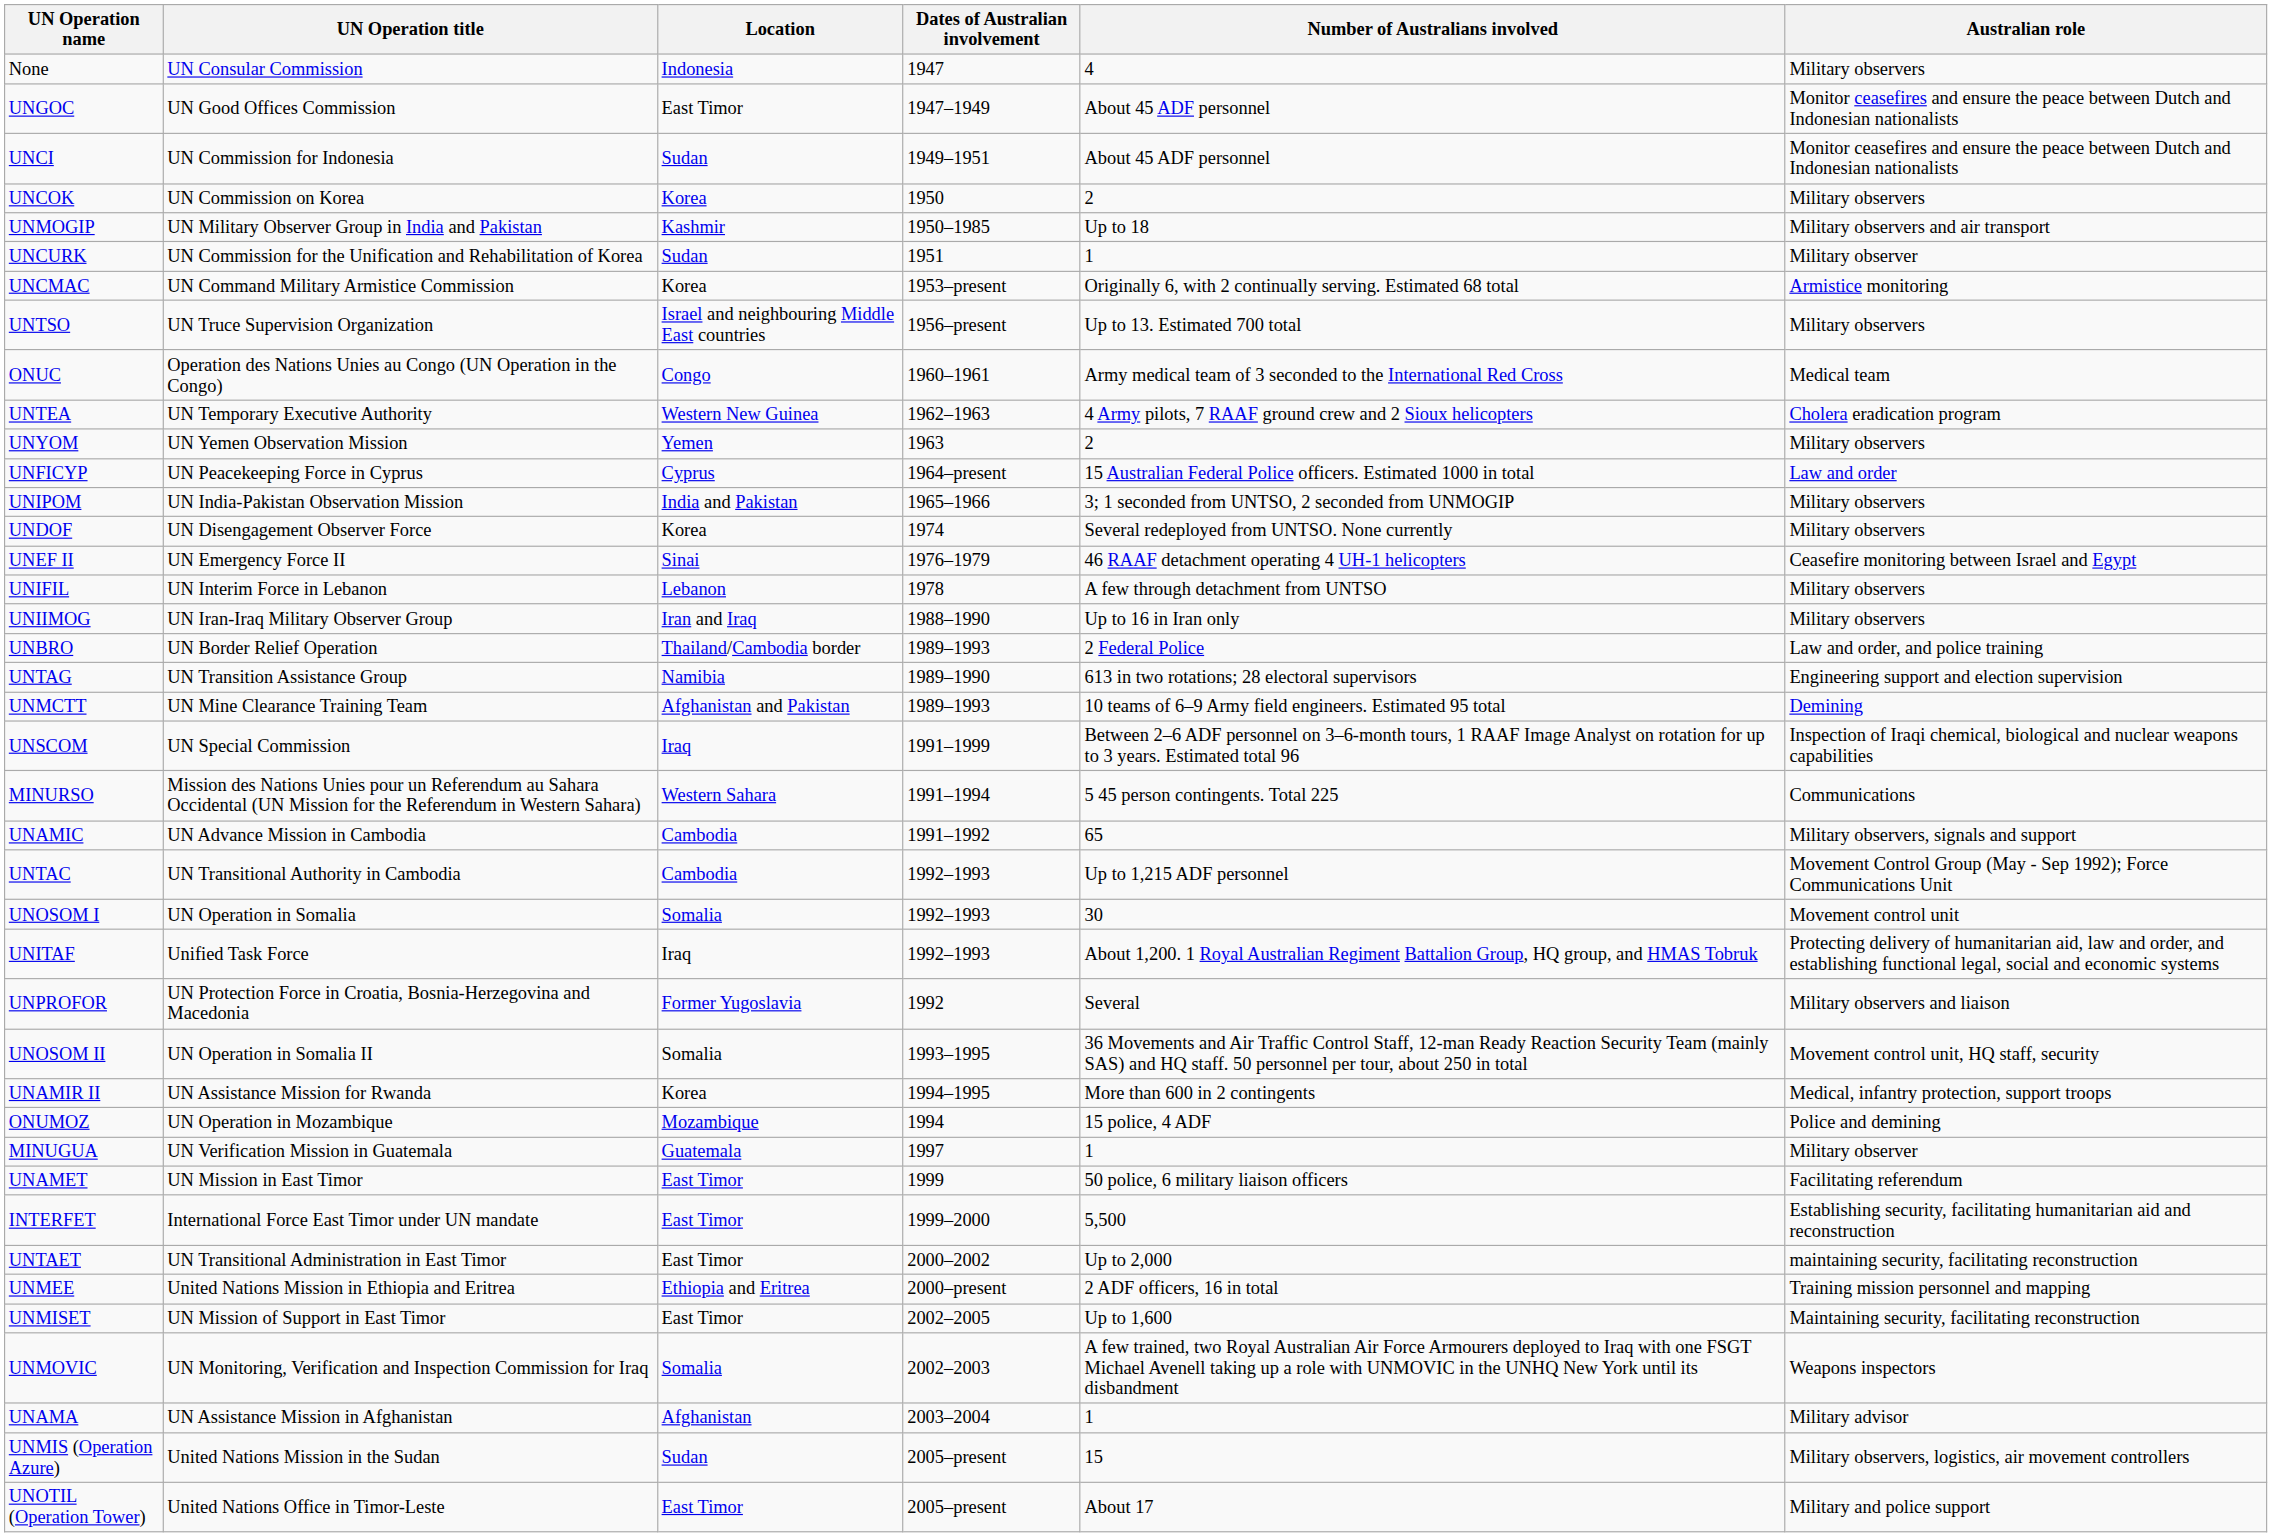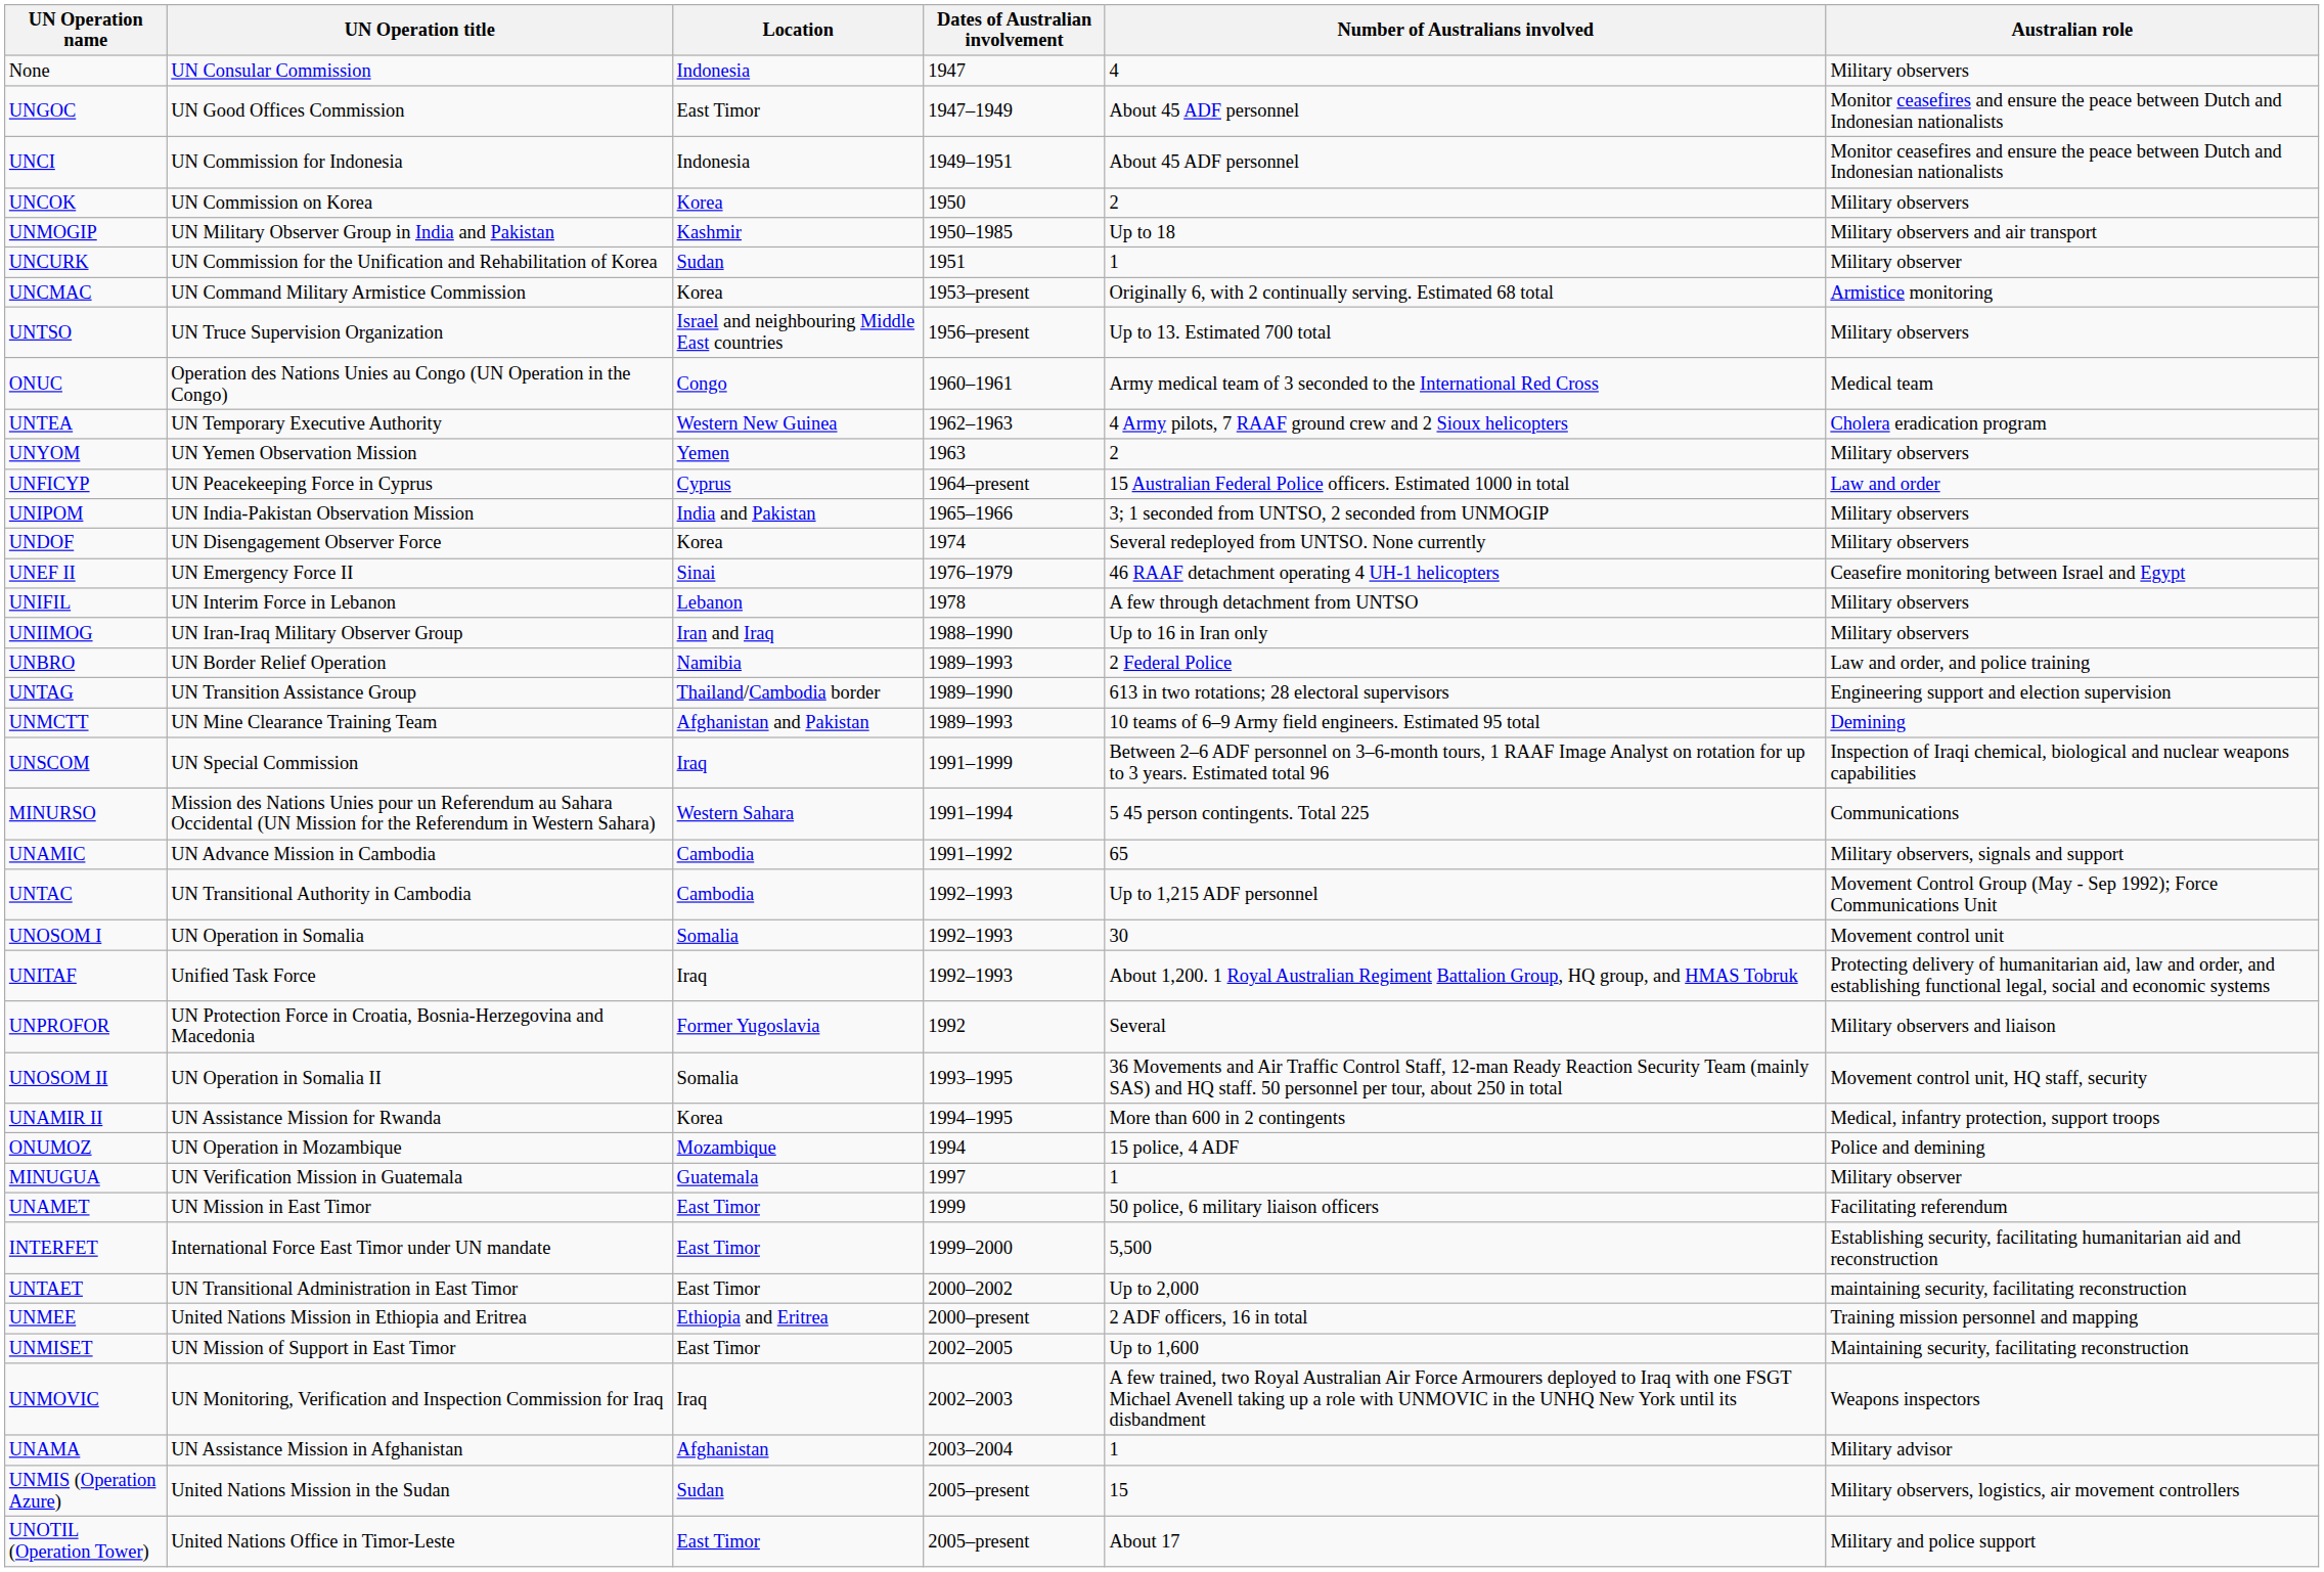 <table class="wikitable">
 <tr>
 <th>UN Operation name</th>
 <th>UN Operation title</th>
 <th>Location</th>
 <th>Dates of Australian involvement</th>
 <th>Number of Australians involved</th>
 <th>Australian role</th>
 </tr>
 <tr>
 <td>None</td>
 <td><a href='#'>UN Consular Commission</a></td>
 <td><a href='#'>Indonesia</a></td>
 <td>1947</td>
 <td>4</td>
 <td>Military observers</td>
 </tr>
 <tr>
 <td><a href='#'>UNGOC</a></td>
 <td>UN Good Offices Commission</td>
 <td>East Timor</td>
 <td>1947–1949</td>
 <td>About 45 <a href='#'>ADF</a> personnel</td>
 <td>Monitor <a href='#'>ceasefires</a> and ensure the peace between Dutch and Indonesian nationalists</td>
 </tr>
 <tr>
 <td><a href='#'>UNCI</a></td>
 <td>UN Commission for Indonesia</td>
-<td><a href='#'>Sudan</a></td>
+<td>Indonesia</td>
 <td>1949–1951</td>
 <td>About 45 ADF personnel</td>
 <td>Monitor ceasefires and ensure the peace between Dutch and Indonesian nationalists</td>
 </tr>
 <tr>
 <td><a href='#'>UNCOK</a></td>
 <td>UN Commission on Korea</td>
 <td><a href='#'>Korea</a></td>
 <td>1950</td>
 <td>2</td>
 <td>Military observers</td>
 </tr>
 <tr>
 <td><a href='#'>UNMOGIP</a></td>
 <td>UN Military Observer Group in <a href='#'>India</a> and <a href='#'>Pakistan</a></td>
 <td><a href='#'>Kashmir</a></td>
 <td>1950–1985</td>
 <td>Up to 18</td>
 <td>Military observers and air transport</td>
 </tr>
 <tr>
 <td><a href='#'>UNCURK</a></td>
 <td>UN Commission for the Unification and Rehabilitation of Korea</td>
 <td><a href='#'>Sudan</a></td>
 <td>1951</td>
 <td>1</td>
 <td>Military observer</td>
 </tr>
 <tr>
 <td><a href='#'>UNCMAC</a></td>
 <td>UN Command Military Armistice Commission</td>
 <td>Korea</td>
 <td>1953–present</td>
 <td>Originally 6, with 2 continually serving. Estimated 68 total</td>
 <td><a href='#'>Armistice</a> monitoring</td>
 </tr>
 <tr>
 <td><a href='#'>UNTSO</a></td>
 <td>UN Truce Supervision Organization</td>
 <td><a href='#'>Israel</a> and neighbouring <a href='#'>Middle East</a> countries</td>
 <td>1956–present</td>
 <td>Up to 13.  Estimated 700 total</td>
 <td>Military observers</td>
 </tr>
 <tr>
 <td><a href='#'>ONUC</a></td>
 <td>Operation des Nations Unies au Congo (UN Operation in the Congo)</td>
 <td><a href='#'>Congo</a></td>
 <td>1960–1961</td>
 <td>Army medical team of 3 seconded to the <a href='#'>International Red Cross</a></td>
 <td>Medical team</td>
 </tr>
 <tr>
 <td><a href='#'>UNTEA</a></td>
 <td>UN Temporary Executive Authority</td>
 <td><a href='#'>Western New Guinea</a></td>
 <td>1962–1963</td>
 <td>4 <a href='#'>Army</a> pilots, 7 <a href='#'>RAAF</a> ground crew and 2 <a href='#'>Sioux helicopters</a></td>
 <td><a href='#'>Cholera</a> eradication program</td>
 </tr>
 <tr>
 <td><a href='#'>UNYOM</a></td>
 <td>UN Yemen Observation Mission</td>
 <td><a href='#'>Yemen</a></td>
 <td>1963</td>
 <td>2</td>
 <td>Military observers</td>
 </tr>
 <tr>
 <td><a href='#'>UNFICYP</a></td>
 <td>UN Peacekeeping Force in Cyprus</td>
 <td><a href='#'>Cyprus</a></td>
 <td>1964–present</td>
 <td>15 <a href='#'>Australian Federal Police</a> officers.  Estimated 1000 in total</td>
 <td><a href='#'>Law and order</a></td>
 </tr>
 <tr>
 <td><a href='#'>UNIPOM</a></td>
 <td>UN India-Pakistan Observation Mission</td>
 <td><a href='#'>India</a> and <a href='#'>Pakistan</a></td>
 <td>1965–1966</td>
 <td>3; 1 seconded from UNTSO, 2 seconded from UNMOGIP</td>
 <td>Military observers</td>
 </tr>
 <tr>
 <td><a href='#'>UNDOF</a></td>
 <td>UN Disengagement Observer Force</td>
 <td>Korea</td>
 <td>1974</td>
 <td>Several redeployed from UNTSO. None currently</td>
 <td>Military observers</td>
 </tr>
 <tr>
 <td><a href='#'>UNEF II</a></td>
 <td>UN Emergency Force II</td>
 <td><a href='#'>Sinai</a></td>
 <td>1976–1979</td>
 <td>46 <a href='#'>RAAF</a> detachment operating 4 <a href='#'>UH-1 helicopters</a></td>
 <td>Ceasefire monitoring between Israel and <a href='#'>Egypt</a></td>
 </tr>
 <tr>
 <td><a href='#'>UNIFIL</a></td>
 <td>UN Interim Force in Lebanon</td>
 <td><a href='#'>Lebanon</a></td>
 <td>1978</td>
 <td>A few through detachment from UNTSO</td>
 <td>Military observers</td>
 </tr>
 <tr>
 <td><a href='#'>UNIIMOG</a></td>
 <td>UN Iran-Iraq Military Observer Group</td>
 <td><a href='#'>Iran</a> and <a href='#'>Iraq</a></td>
 <td>1988–1990</td>
 <td>Up to 16 in Iran only</td>
 <td>Military observers</td>
 </tr>
 <tr>
 <td><a href='#'>UNBRO</a></td>
 <td>UN Border Relief Operation</td>
-<td><a href='#'>Thailand</a>/<a href='#'>Cambodia</a> border</td>
+<td><a href='#'>Namibia</a></td>
 <td>1989–1993</td>
 <td>2 <a href='#'>Federal Police</a></td>
 <td>Law and order, and police training</td>
 </tr>
 <tr>
 <td><a href='#'>UNTAG</a></td>
 <td>UN Transition Assistance Group</td>
-<td><a href='#'>Namibia</a></td>
+<td><a href='#'>Thailand</a>/<a href='#'>Cambodia</a> border</td>
 <td>1989–1990</td>
 <td>613 in two rotations; 28 electoral supervisors</td>
 <td>Engineering support and election supervision</td>
 </tr>
 <tr>
 <td><a href='#'>UNMCTT</a></td>
 <td>UN Mine Clearance Training Team</td>
 <td><a href='#'>Afghanistan</a> and <a href='#'>Pakistan</a></td>
 <td>1989–1993</td>
 <td>10 teams of 6–9 Army field engineers.  Estimated 95 total</td>
 <td><a href='#'>Demining</a></td>
 </tr>
 <tr>
 <td><a href='#'>UNSCOM</a></td>
 <td>UN Special Commission</td>
 <td><a href='#'>Iraq</a></td>
 <td>1991–1999</td>
 <td>Between 2–6 ADF personnel on 3–6-month tours, 1 RAAF Image Analyst on rotation for up to 3 years.  Estimated total 96</td>
 <td>Inspection of Iraqi chemical, biological and nuclear weapons capabilities</td>
 </tr>
 <tr>
 <td><a href='#'>MINURSO</a></td>
 <td>Mission des Nations Unies pour un Referendum au Sahara Occidental (UN Mission for the Referendum in Western Sahara)</td>
 <td><a href='#'>Western Sahara</a></td>
 <td>1991–1994</td>
 <td>5 45 person contingents. Total 225</td>
 <td>Communications</td>
 </tr>
 <tr>
 <td><a href='#'>UNAMIC</a></td>
 <td>UN Advance Mission in Cambodia</td>
 <td><a href='#'>Cambodia</a></td>
 <td>1991–1992</td>
 <td>65</td>
 <td>Military observers, signals and support</td>
 </tr>
 <tr>
 <td><a href='#'>UNTAC</a></td>
 <td>UN Transitional Authority in Cambodia</td>
 <td><a href='#'>Cambodia</a></td>
 <td>1992–1993</td>
 <td>Up to 1,215 ADF personnel</td>
 <td>Movement Control Group (May - Sep 1992); Force Communications Unit</td>
 </tr>
 <tr>
 <td><a href='#'>UNOSOM I</a></td>
 <td>UN Operation in Somalia</td>
 <td><a href='#'>Somalia</a></td>
 <td>1992–1993</td>
 <td>30</td>
 <td>Movement control unit</td>
 </tr>
 <tr>
 <td><a href='#'>UNITAF</a></td>
 <td>Unified Task Force</td>
 <td>Iraq</td>
 <td>1992–1993</td>
 <td>About 1,200. 1 <a href='#'>Royal Australian Regiment</a> <a href='#'>Battalion Group</a>, HQ group, and <a href='#'>HMAS Tobruk</a></td>
 <td>Protecting delivery of humanitarian aid, law and order, and establishing functional legal, social and economic systems</td>
 </tr>
 <tr>
 <td><a href='#'>UNPROFOR</a></td>
 <td>UN Protection Force in Croatia, Bosnia-Herzegovina and Macedonia</td>
 <td><a href='#'>Former Yugoslavia</a></td>
 <td>1992</td>
 <td>Several</td>
 <td>Military observers and liaison</td>
 </tr>
 <tr>
 <td><a href='#'>UNOSOM II</a></td>
 <td>UN Operation in Somalia II</td>
 <td>Somalia</td>
 <td>1993–1995</td>
 <td>36 Movements and Air Traffic Control Staff, 12-man Ready Reaction Security Team (mainly SAS) and HQ staff. 50 personnel per tour, about 250 in total</td>
 <td>Movement control unit, HQ staff, security</td>
 </tr>
 <tr>
 <td><a href='#'>UNAMIR II</a></td>
 <td>UN Assistance Mission for Rwanda</td>
 <td>Korea</td>
 <td>1994–1995</td>
 <td>More than 600 in 2 contingents</td>
 <td>Medical, infantry protection, support troops</td>
 </tr>
 <tr>
 <td><a href='#'>ONUMOZ</a></td>
 <td>UN Operation in Mozambique</td>
 <td><a href='#'>Mozambique</a></td>
 <td>1994</td>
 <td>15 police, 4 ADF</td>
 <td>Police and demining</td>
 </tr>
 <tr>
 <td><a href='#'>MINUGUA</a></td>
 <td>UN Verification Mission in Guatemala</td>
 <td><a href='#'>Guatemala</a></td>
 <td>1997</td>
 <td>1</td>
 <td>Military observer</td>
 </tr>
 <tr>
 <td><a href='#'>UNAMET</a></td>
 <td>UN Mission in East Timor</td>
 <td><a href='#'>East Timor</a></td>
 <td>1999</td>
 <td>50 police, 6 military liaison officers</td>
 <td>Facilitating referendum</td>
 </tr>
 <tr>
 <td><a href='#'>INTERFET</a></td>
 <td>International Force East Timor under UN mandate</td>
 <td><a href='#'>East Timor</a></td>
 <td>1999–2000</td>
 <td>5,500</td>
 <td>Establishing security, facilitating humanitarian aid and reconstruction</td>
 </tr>
 <tr>
 <td><a href='#'>UNTAET</a></td>
 <td>UN Transitional Administration in East Timor</td>
 <td>East Timor</td>
 <td>2000–2002</td>
 <td>Up to 2,000</td>
 <td>maintaining security, facilitating reconstruction</td>
 </tr>
 <tr>
 <td><a href='#'>UNMEE</a></td>
 <td>United Nations Mission in Ethiopia and Eritrea</td>
 <td><a href='#'>Ethiopia</a> and <a href='#'>Eritrea</a></td>
 <td>2000–present</td>
 <td>2 ADF officers, 16 in total</td>
 <td>Training mission personnel and mapping</td>
 </tr>
 <tr>
 <td><a href='#'>UNMISET</a></td>
 <td>UN Mission of Support in East Timor</td>
 <td>East Timor</td>
 <td>2002–2005</td>
 <td>Up to 1,600</td>
 <td>Maintaining security, facilitating reconstruction</td>
 </tr>
 <tr>
 <td><a href='#'>UNMOVIC</a></td>
 <td>UN Monitoring, Verification and Inspection Commission for Iraq</td>
-<td><a href='#'>Somalia</a></td>
+<td>Iraq</td>
 <td>2002–2003</td>
 <td>A few trained, two Royal Australian Air Force Armourers deployed to Iraq with one FSGT Michael Avenell taking up a role with UNMOVIC in the UNHQ New York until its disbandment</td>
 <td>Weapons inspectors</td>
 </tr>
 <tr>
 <td><a href='#'>UNAMA</a></td>
 <td>UN Assistance Mission in Afghanistan</td>
 <td><a href='#'>Afghanistan</a></td>
 <td>2003–2004</td>
 <td>1</td>
 <td>Military advisor</td>
 </tr>
 <tr>
 <td><a href='#'>UNMIS</a> (<a href='#'>Operation Azure</a>)</td>
 <td>United Nations Mission in the Sudan</td>
 <td><a href='#'>Sudan</a></td>
 <td>2005–present</td>
 <td>15</td>
 <td>Military observers, logistics, air movement controllers</td>
 </tr>
 <tr>
 <td><a href='#'>UNOTIL</a> (<a href='#'>Operation Tower</a>)</td>
 <td>United Nations Office in Timor-Leste</td>
 <td><a href='#'>East Timor</a></td>
 <td>2005–present</td>
 <td>About 17</td>
 <td>Military and police support</td>
 </tr>
 </table>
